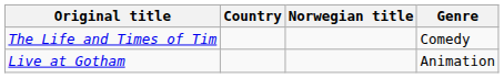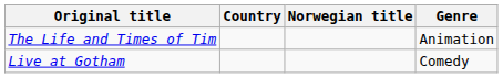 <table class="wikitable">
 <tr>
 <th>Original title</th>
 <th>Country</th>
 <th>Norwegian title</th>
 <th>Genre</th>
 </tr>
 <tr>
 <td><em><a href='#'>The Life and Times of Tim</a></em></td>
 <td></td>
 <td></td>
-<td>Comedy</td>
+<td>Animation</td>
 </tr>
 <tr>
 <td><em><a href='#'>Live at Gotham</a></em></td>
 <td></td>
 <td></td>
-<td>Animation</td>
+<td>Comedy</td>
 </tr>
 </table>
